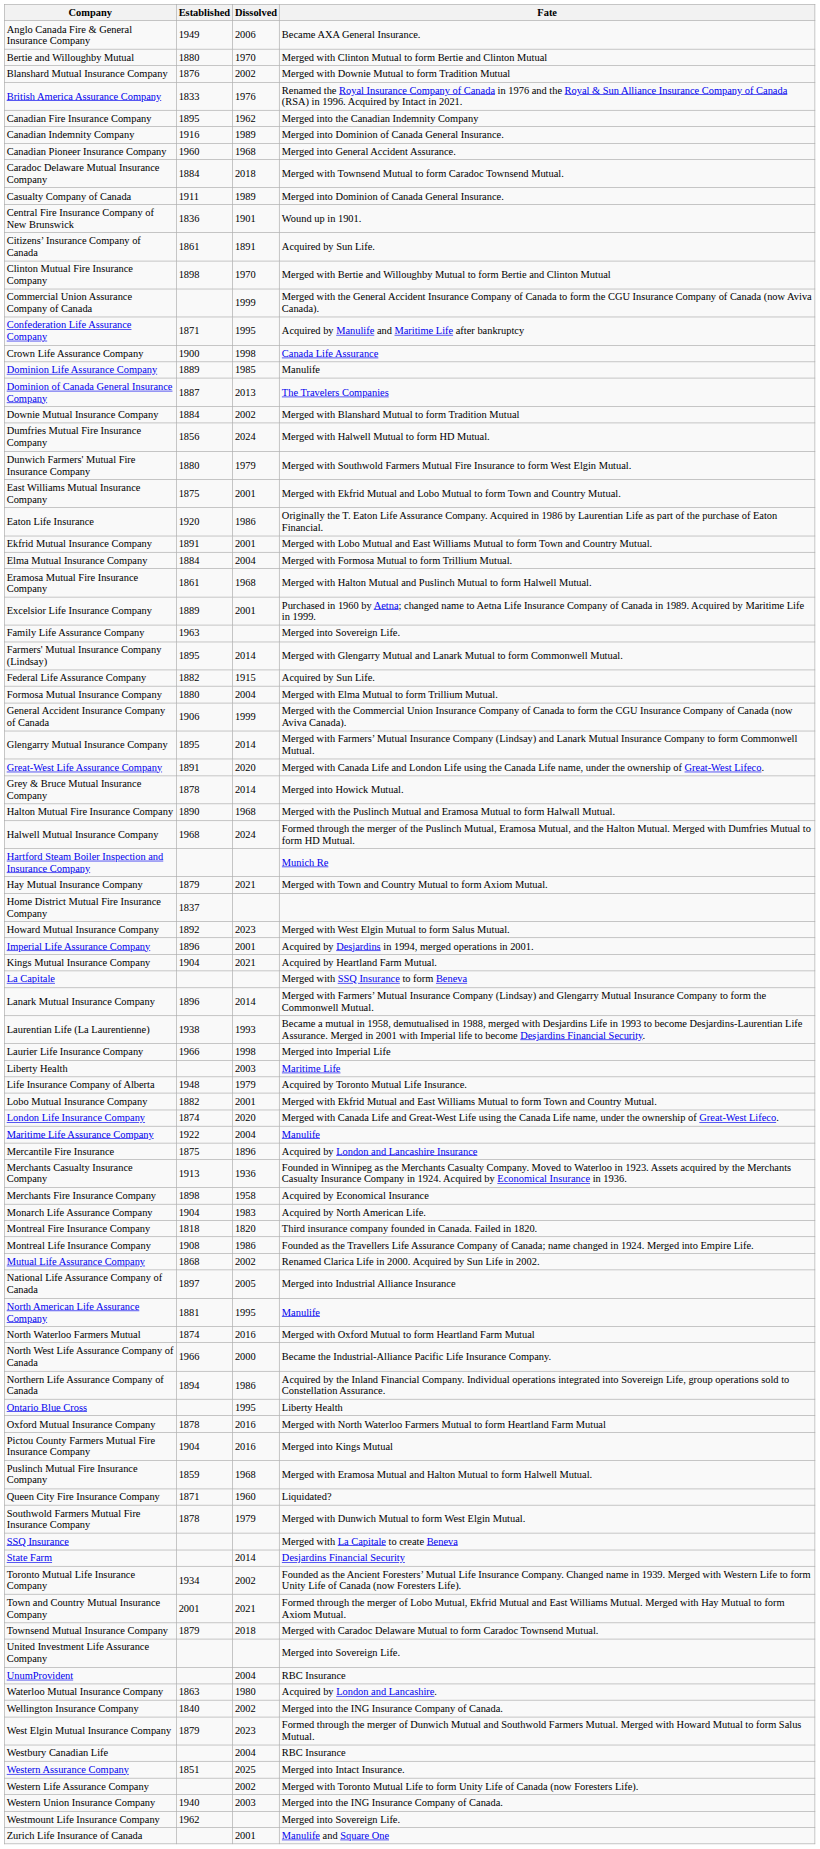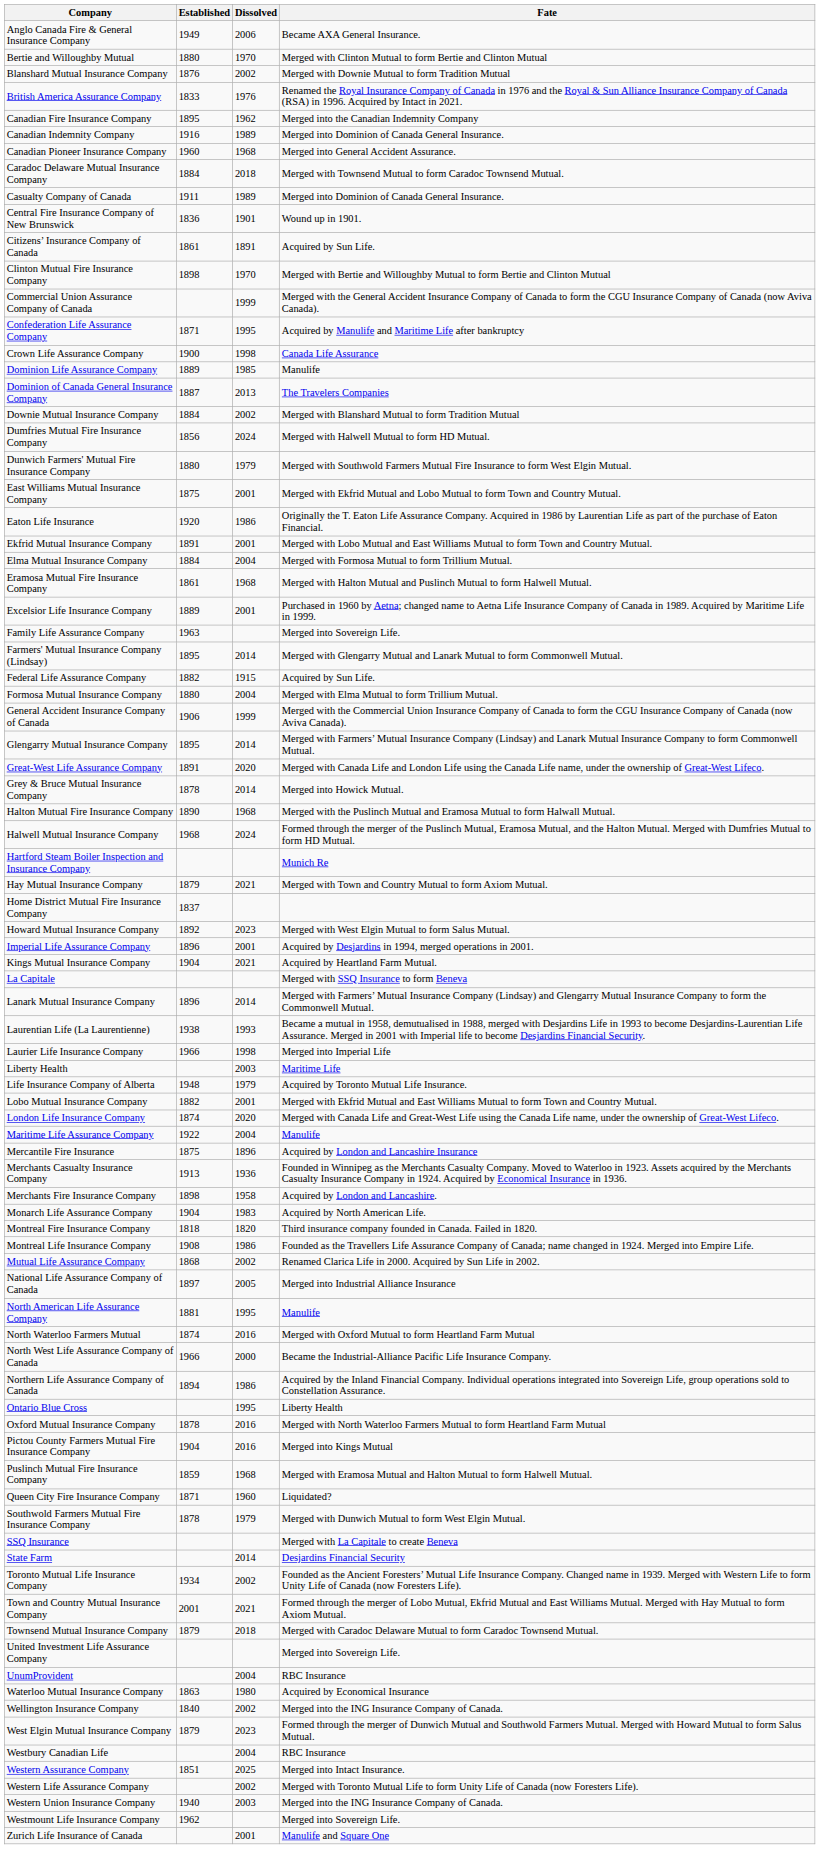 <table class="wikitable">
 <tr>
 <th>Company</th>
 <th>Established</th>
 <th>Dissolved</th>
 <th>Fate</th>
 </tr>
 <tr>
 <td>Anglo Canada Fire & General Insurance Company</td>
 <td>1949</td>
 <td>2006</td>
 <td>Became AXA General Insurance.</td>
 </tr>
 <tr>
 <td>Bertie and Willoughby Mutual</td>
 <td>1880</td>
 <td>1970</td>
 <td>Merged with Clinton Mutual to form Bertie and Clinton Mutual</td>
 </tr>
 <tr>
 <td>Blanshard Mutual Insurance Company</td>
 <td>1876</td>
 <td>2002</td>
 <td>Merged with Downie Mutual to form Tradition Mutual</td>
 </tr>
 <tr>
 <td><a href='#'>British America Assurance Company</a></td>
 <td>1833</td>
 <td>1976</td>
 <td>Renamed the <a href='#'>Royal Insurance Company of Canada</a> in 1976 and the <a href='#'>Royal & Sun Alliance Insurance Company of Canada</a> (RSA) in 1996. Acquired by Intact in 2021.</td>
 </tr>
 <tr>
 <td>Canadian Fire Insurance Company</td>
 <td>1895</td>
 <td>1962</td>
 <td>Merged into the Canadian Indemnity Company</td>
 </tr>
 <tr>
 <td>Canadian Indemnity Company</td>
 <td>1916</td>
 <td>1989</td>
 <td>Merged into Dominion of Canada General Insurance.</td>
 </tr>
 <tr>
 <td>Canadian Pioneer Insurance Company</td>
 <td>1960</td>
 <td>1968</td>
 <td>Merged into General Accident Assurance.</td>
 </tr>
 <tr>
 <td>Caradoc Delaware Mutual Insurance Company</td>
 <td>1884</td>
 <td>2018</td>
 <td>Merged with Townsend Mutual to form Caradoc Townsend Mutual.</td>
 </tr>
 <tr>
 <td>Casualty Company of Canada</td>
 <td>1911</td>
 <td>1989</td>
 <td>Merged into Dominion of Canada General Insurance.</td>
 </tr>
 <tr>
 <td>Central Fire Insurance Company of New Brunswick</td>
 <td>1836</td>
 <td>1901</td>
 <td>Wound up in 1901.</td>
 </tr>
 <tr>
 <td>Citizens’ Insurance Company of Canada</td>
 <td>1861</td>
 <td>1891</td>
 <td>Acquired by Sun Life.</td>
 </tr>
 <tr>
 <td>Clinton Mutual Fire Insurance Company</td>
 <td>1898</td>
 <td>1970</td>
 <td>Merged with Bertie and Willoughby Mutual to form Bertie and Clinton Mutual</td>
 </tr>
 <tr>
 <td>Commercial Union Assurance Company of Canada</td>
 <td></td>
 <td>1999</td>
 <td>Merged with the General Accident Insurance Company of Canada to form the CGU Insurance Company of Canada (now Aviva Canada).</td>
 </tr>
 <tr>
 <td><a href='#'>Confederation Life Assurance Company</a></td>
 <td>1871</td>
 <td>1995</td>
 <td>Acquired by <a href='#'>Manulife</a> and <a href='#'>Maritime Life</a> after bankruptcy</td>
 </tr>
 <tr>
 <td>Crown Life Assurance Company</td>
 <td>1900</td>
 <td>1998</td>
 <td><a href='#'>Canada Life Assurance</a></td>
 </tr>
 <tr>
 <td><a href='#'>Dominion Life Assurance Company</a></td>
 <td>1889</td>
 <td>1985</td>
 <td>Manulife</td>
 </tr>
 <tr>
 <td><a href='#'>Dominion of Canada General Insurance Company</a></td>
 <td>1887</td>
 <td>2013</td>
 <td><a href='#'>The Travelers Companies</a></td>
 </tr>
 <tr>
 <td>Downie Mutual Insurance Company</td>
 <td>1884</td>
 <td>2002</td>
 <td>Merged with Blanshard Mutual to form Tradition Mutual</td>
 </tr>
 <tr>
 <td>Dumfries Mutual Fire Insurance Company</td>
 <td>1856</td>
 <td>2024</td>
 <td>Merged with Halwell Mutual to form HD Mutual.</td>
 </tr>
 <tr>
 <td>Dunwich Farmers' Mutual Fire Insurance Company</td>
 <td>1880</td>
 <td>1979</td>
 <td>Merged with Southwold Farmers Mutual Fire Insurance to form West Elgin Mutual.</td>
 </tr>
 <tr>
 <td>East Williams Mutual Insurance Company</td>
 <td>1875</td>
 <td>2001</td>
 <td>Merged with Ekfrid Mutual and Lobo Mutual to form Town and Country Mutual.</td>
 </tr>
 <tr>
 <td>Eaton Life Insurance</td>
 <td>1920</td>
 <td>1986</td>
 <td>Originally the T. Eaton Life Assurance Company. Acquired in 1986 by Laurentian Life as part of the purchase of Eaton Financial.</td>
 </tr>
 <tr>
 <td>Ekfrid Mutual Insurance Company</td>
 <td>1891</td>
 <td>2001</td>
 <td>Merged with Lobo Mutual and East Williams Mutual to form Town and Country Mutual.</td>
 </tr>
 <tr>
 <td>Elma Mutual Insurance Company</td>
 <td>1884</td>
 <td>2004</td>
 <td>Merged with Formosa Mutual to form Trillium Mutual.</td>
 </tr>
 <tr>
 <td>Eramosa Mutual Fire Insurance Company</td>
 <td>1861</td>
 <td>1968</td>
 <td>Merged with Halton Mutual and Puslinch Mutual to form Halwell Mutual.</td>
 </tr>
 <tr>
 <td>Excelsior Life Insurance Company</td>
 <td>1889</td>
 <td>2001</td>
 <td>Purchased in 1960 by <a href='#'>Aetna</a>; changed name to Aetna Life Insurance Company of Canada in 1989. Acquired by Maritime Life in 1999.</td>
 </tr>
 <tr>
 <td>Family Life Assurance Company</td>
 <td>1963</td>
 <td></td>
 <td>Merged into Sovereign Life.</td>
 </tr>
 <tr>
 <td>Farmers' Mutual Insurance Company (Lindsay)</td>
 <td>1895</td>
 <td>2014</td>
 <td>Merged with Glengarry Mutual and Lanark Mutual to form Commonwell Mutual.</td>
 </tr>
 <tr>
 <td>Federal Life Assurance Company</td>
 <td>1882</td>
 <td>1915</td>
 <td>Acquired by Sun Life.</td>
 </tr>
 <tr>
 <td>Formosa Mutual Insurance Company</td>
 <td>1880</td>
 <td>2004</td>
 <td>Merged with Elma Mutual to form Trillium Mutual.</td>
 </tr>
 <tr>
 <td>General Accident Insurance Company of Canada</td>
 <td>1906</td>
 <td>1999</td>
 <td>Merged with the Commercial Union Insurance Company of Canada to form the CGU Insurance Company of Canada (now Aviva Canada).</td>
 </tr>
 <tr>
 <td>Glengarry Mutual Insurance Company</td>
 <td>1895</td>
 <td>2014</td>
 <td>Merged with Farmers’ Mutual Insurance Company (Lindsay) and Lanark Mutual Insurance Company to form Commonwell Mutual.</td>
 </tr>
 <tr>
 <td><a href='#'>Great-West Life Assurance Company</a></td>
 <td>1891</td>
 <td>2020</td>
 <td>Merged with Canada Life and London Life using the Canada Life name, under the ownership of <a href='#'>Great-West Lifeco</a>.</td>
 </tr>
 <tr>
 <td>Grey & Bruce Mutual Insurance Company</td>
 <td>1878</td>
 <td>2014</td>
 <td>Merged into Howick Mutual.</td>
 </tr>
 <tr>
 <td>Halton Mutual Fire Insurance Company</td>
 <td>1890</td>
 <td>1968</td>
 <td>Merged with the Puslinch Mutual and Eramosa Mutual to form Halwall Mutual.</td>
 </tr>
 <tr>
 <td>Halwell Mutual Insurance Company</td>
 <td>1968</td>
 <td>2024</td>
 <td>Formed through the merger of the Puslinch Mutual, Eramosa Mutual, and the Halton Mutual. Merged with Dumfries Mutual to form HD Mutual.</td>
 </tr>
 <tr>
 <td><a href='#'>Hartford Steam Boiler Inspection and Insurance Company</a></td>
 <td></td>
 <td></td>
 <td><a href='#'>Munich Re</a></td>
 </tr>
 <tr>
 <td>Hay Mutual Insurance Company</td>
 <td>1879</td>
 <td>2021</td>
 <td>Merged with Town and Country Mutual to form Axiom Mutual.</td>
 </tr>
 <tr>
 <td>Home District Mutual Fire Insurance Company</td>
 <td>1837</td>
 <td></td>
 <td></td>
 </tr>
 <tr>
 <td>Howard Mutual Insurance Company</td>
 <td>1892</td>
 <td>2023</td>
 <td>Merged with West Elgin Mutual to form Salus Mutual.</td>
 </tr>
 <tr>
 <td><a href='#'>Imperial Life Assurance Company</a></td>
 <td>1896</td>
 <td>2001</td>
 <td>Acquired by <a href='#'>Desjardins</a> in 1994, merged operations in 2001.</td>
 </tr>
 <tr>
 <td>Kings Mutual Insurance Company</td>
 <td>1904</td>
 <td>2021</td>
 <td>Acquired by Heartland Farm Mutual.</td>
 </tr>
 <tr>
 <td><a href='#'>La Capitale</a></td>
 <td></td>
 <td></td>
 <td>Merged with <a href='#'>SSQ Insurance</a> to form <a href='#'>Beneva</a></td>
 </tr>
 <tr>
 <td>Lanark Mutual Insurance Company</td>
 <td>1896</td>
 <td>2014</td>
 <td>Merged with Farmers’ Mutual Insurance Company (Lindsay) and Glengarry Mutual Insurance Company to form the Commonwell Mutual.</td>
 </tr>
 <tr>
 <td>Laurentian Life (La Laurentienne)</td>
 <td>1938</td>
 <td>1993</td>
 <td>Became a mutual in 1958, demutualised in 1988, merged with Desjardins Life in 1993 to become Desjardins-Laurentian Life Assurance. Merged in 2001 with Imperial life to become <a href='#'>Desjardins Financial Security</a>.</td>
 </tr>
 <tr>
 <td>Laurier Life Insurance Company</td>
 <td>1966</td>
 <td>1998</td>
 <td>Merged into Imperial Life</td>
 </tr>
 <tr>
 <td>Liberty Health</td>
 <td></td>
 <td>2003</td>
 <td><a href='#'>Maritime Life</a></td>
 </tr>
 <tr>
 <td>Life Insurance Company of Alberta</td>
 <td>1948</td>
 <td>1979</td>
 <td>Acquired by Toronto Mutual Life Insurance.</td>
 </tr>
 <tr>
 <td>Lobo Mutual Insurance Company</td>
 <td>1882</td>
 <td>2001</td>
 <td>Merged with Ekfrid Mutual and East Williams Mutual to form Town and Country Mutual.</td>
 </tr>
 <tr>
 <td><a href='#'>London Life Insurance Company</a></td>
 <td>1874</td>
 <td>2020</td>
 <td>Merged with Canada Life and Great-West Life using the Canada Life name, under the ownership of <a href='#'>Great-West Lifeco</a>.</td>
 </tr>
 <tr>
 <td><a href='#'>Maritime Life Assurance Company</a></td>
 <td>1922</td>
 <td>2004</td>
 <td><a href='#'>Manulife</a></td>
 </tr>
 <tr>
 <td>Mercantile Fire Insurance</td>
 <td>1875</td>
 <td>1896</td>
 <td>Acquired by <a href='#'>London and Lancashire Insurance</a></td>
 </tr>
 <tr>
 <td>Merchants Casualty Insurance Company</td>
 <td>1913</td>
 <td>1936</td>
 <td>Founded in Winnipeg as the Merchants Casualty Company. Moved to Waterloo in 1923. Assets acquired by the Merchants Casualty Insurance Company in 1924. Acquired by <a href='#'>Economical Insurance</a> in 1936.</td>
 </tr>
 <tr>
 <td>Merchants Fire Insurance Company</td>
 <td>1898</td>
 <td>1958</td>
-<td>Acquired by Economical Insurance</td>
+<td>Acquired by <a href='#'>London and Lancashire</a>.</td>
 </tr>
 <tr>
 <td>Monarch Life Assurance Company</td>
 <td>1904</td>
 <td>1983</td>
 <td>Acquired by North American Life.</td>
 </tr>
 <tr>
 <td>Montreal Fire Insurance Company</td>
 <td>1818</td>
 <td>1820</td>
 <td>Third insurance company founded in Canada. Failed in 1820.</td>
 </tr>
 <tr>
 <td>Montreal Life Insurance Company</td>
 <td>1908</td>
 <td>1986</td>
 <td>Founded as the Travellers Life Assurance Company of Canada; name changed in 1924. Merged into Empire Life.</td>
 </tr>
 <tr>
 <td><a href='#'>Mutual Life Assurance Company</a></td>
 <td>1868</td>
 <td>2002</td>
 <td>Renamed Clarica Life in 2000. Acquired by Sun Life in 2002.</td>
 </tr>
 <tr>
 <td>National Life Assurance Company of Canada</td>
 <td>1897</td>
 <td>2005</td>
 <td>Merged into Industrial Alliance Insurance</td>
 </tr>
 <tr>
 <td><a href='#'>North American Life Assurance Company</a></td>
 <td>1881</td>
 <td>1995</td>
 <td><a href='#'>Manulife</a></td>
 </tr>
 <tr>
 <td>North Waterloo Farmers Mutual</td>
 <td>1874</td>
 <td>2016</td>
 <td>Merged with Oxford Mutual to form Heartland Farm Mutual</td>
 </tr>
 <tr>
 <td>North West Life Assurance Company of Canada</td>
 <td>1966</td>
 <td>2000</td>
 <td>Became the Industrial-Alliance Pacific Life Insurance Company.</td>
 </tr>
 <tr>
 <td>Northern Life Assurance Company of Canada</td>
 <td>1894</td>
 <td>1986</td>
 <td>Acquired by the Inland Financial Company. Individual operations integrated into Sovereign Life, group operations sold to Constellation Assurance.</td>
 </tr>
 <tr>
 <td><a href='#'>Ontario Blue Cross</a></td>
 <td></td>
 <td>1995</td>
 <td>Liberty Health</td>
 </tr>
 <tr>
 <td>Oxford Mutual Insurance Company</td>
 <td>1878</td>
 <td>2016</td>
 <td>Merged with North Waterloo Farmers Mutual to form Heartland Farm Mutual</td>
 </tr>
 <tr>
 <td>Pictou County Farmers Mutual Fire Insurance Company</td>
 <td>1904</td>
 <td>2016</td>
 <td>Merged into Kings Mutual</td>
 </tr>
 <tr>
 <td>Puslinch Mutual Fire Insurance Company</td>
 <td>1859</td>
 <td>1968</td>
 <td>Merged with Eramosa Mutual and Halton Mutual to form Halwell Mutual.</td>
 </tr>
 <tr>
 <td>Queen City Fire Insurance Company</td>
 <td>1871</td>
 <td>1960</td>
 <td>Liquidated?</td>
 </tr>
 <tr>
 <td>Southwold Farmers Mutual Fire Insurance Company</td>
 <td>1878</td>
 <td>1979</td>
 <td>Merged with Dunwich Mutual to form West Elgin Mutual.</td>
 </tr>
 <tr>
 <td><a href='#'>SSQ Insurance</a></td>
 <td></td>
 <td></td>
 <td>Merged with <a href='#'>La Capitale</a> to create <a href='#'>Beneva</a></td>
 </tr>
 <tr>
 <td><a href='#'>State Farm</a></td>
 <td></td>
 <td>2014</td>
 <td><a href='#'>Desjardins Financial Security</a></td>
 </tr>
 <tr>
 <td>Toronto Mutual Life Insurance Company</td>
 <td>1934</td>
 <td>2002</td>
 <td>Founded as the Ancient Foresters’ Mutual Life Insurance Company. Changed name in 1939. Merged with Western Life to form Unity Life of Canada (now Foresters Life).</td>
 </tr>
 <tr>
 <td>Town and Country Mutual Insurance Company</td>
 <td>2001</td>
 <td>2021</td>
 <td>Formed through the merger of Lobo Mutual, Ekfrid Mutual and East Williams Mutual. Merged with Hay Mutual to form Axiom Mutual.</td>
 </tr>
 <tr>
 <td>Townsend Mutual Insurance Company</td>
 <td>1879</td>
 <td>2018</td>
 <td>Merged with Caradoc Delaware Mutual to form Caradoc Townsend Mutual.</td>
 </tr>
 <tr>
 <td>United Investment Life Assurance Company</td>
 <td></td>
 <td></td>
 <td>Merged into Sovereign Life.</td>
 </tr>
 <tr>
 <td><a href='#'>UnumProvident</a></td>
 <td></td>
 <td>2004</td>
 <td>RBC Insurance</td>
 </tr>
 <tr>
 <td>Waterloo Mutual Insurance Company</td>
 <td>1863</td>
 <td>1980</td>
-<td>Acquired by <a href='#'>London and Lancashire</a>.</td>
+<td>Acquired by Economical Insurance</td>
 </tr>
 <tr>
 <td>Wellington Insurance Company</td>
 <td>1840</td>
 <td>2002</td>
 <td>Merged into the ING Insurance Company of Canada.</td>
 </tr>
 <tr>
 <td>West Elgin Mutual Insurance Company</td>
 <td>1879</td>
 <td>2023</td>
 <td>Formed through the merger of Dunwich Mutual and Southwold Farmers Mutual. Merged with Howard Mutual to form Salus Mutual.</td>
 </tr>
 <tr>
 <td>Westbury Canadian Life</td>
 <td></td>
 <td>2004</td>
 <td>RBC Insurance</td>
 </tr>
 <tr>
 <td><a href='#'>Western Assurance Company</a></td>
 <td>1851</td>
 <td>2025</td>
 <td>Merged into Intact Insurance.</td>
 </tr>
 <tr>
 <td>Western Life Assurance Company</td>
 <td></td>
 <td>2002</td>
 <td>Merged with Toronto Mutual Life to form Unity Life of Canada (now Foresters Life).</td>
 </tr>
 <tr>
 <td>Western Union Insurance Company</td>
 <td>1940</td>
 <td>2003</td>
 <td>Merged into the ING Insurance Company of Canada.</td>
 </tr>
 <tr>
 <td>Westmount Life Insurance Company</td>
 <td>1962</td>
 <td></td>
 <td>Merged into Sovereign Life.</td>
 </tr>
 <tr>
 <td>Zurich Life Insurance of Canada</td>
 <td></td>
 <td>2001</td>
 <td><a href='#'>Manulife</a> and <a href='#'>Square One</a></td>
 </tr>
 </table>
